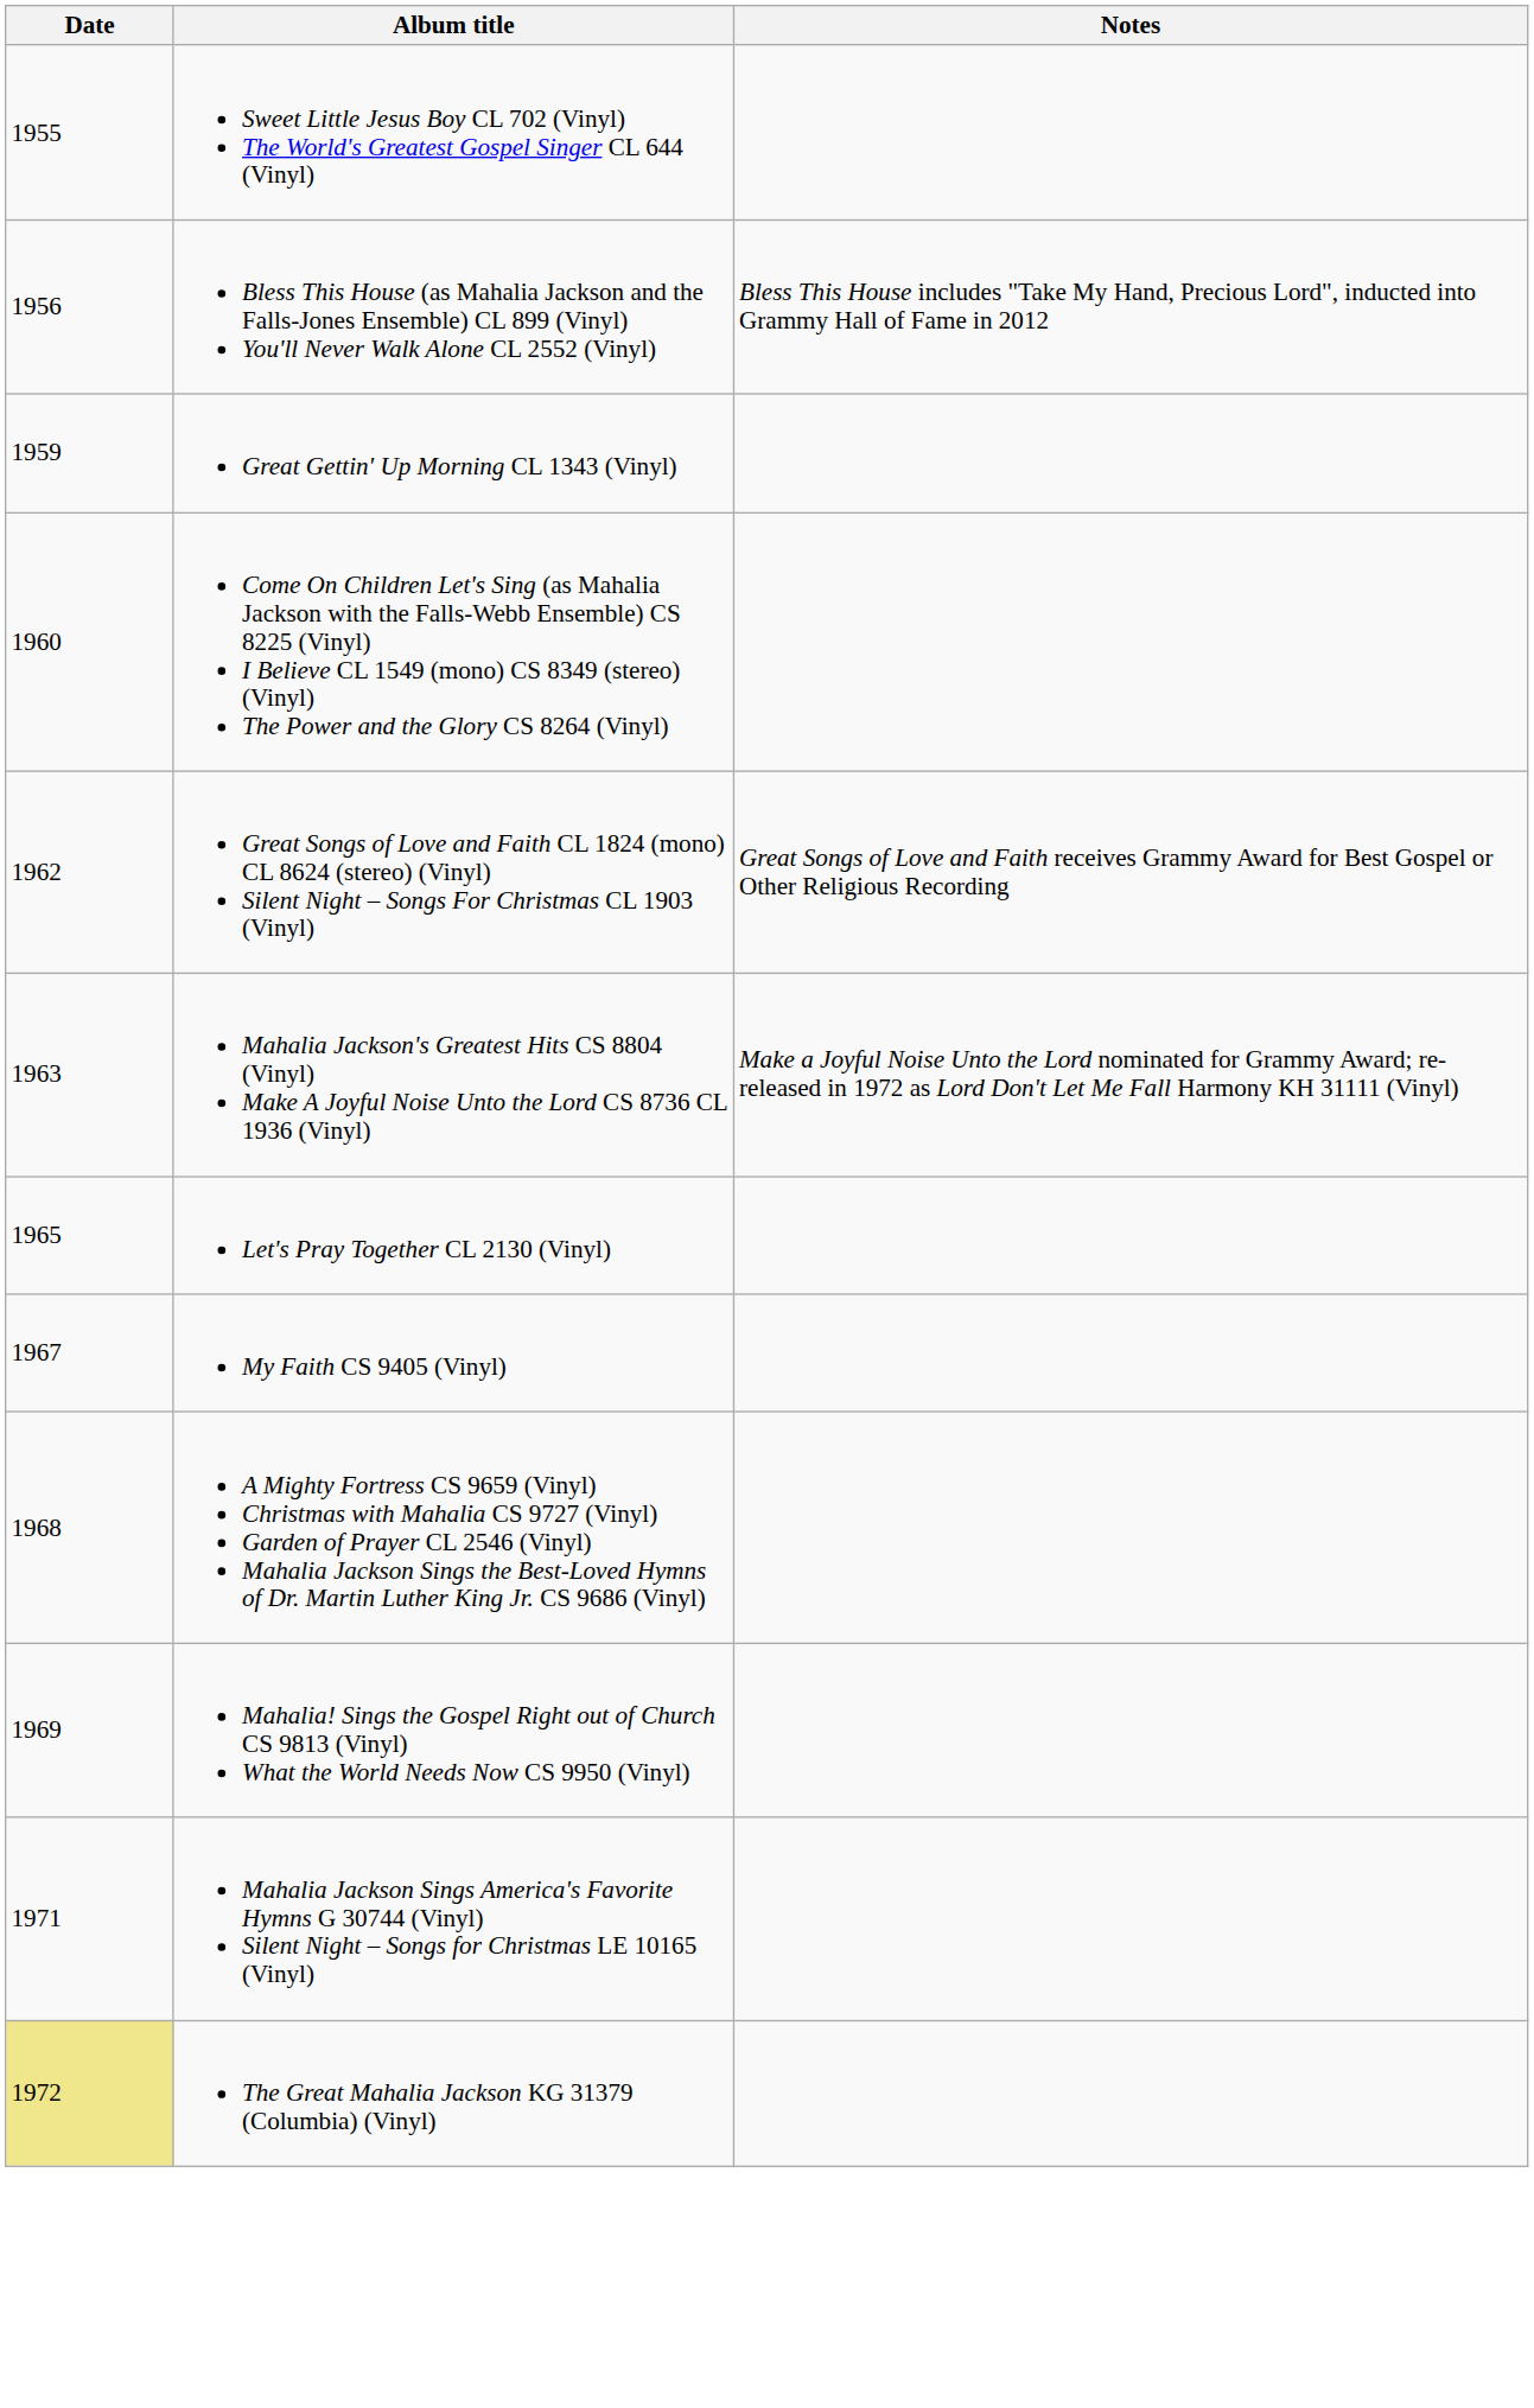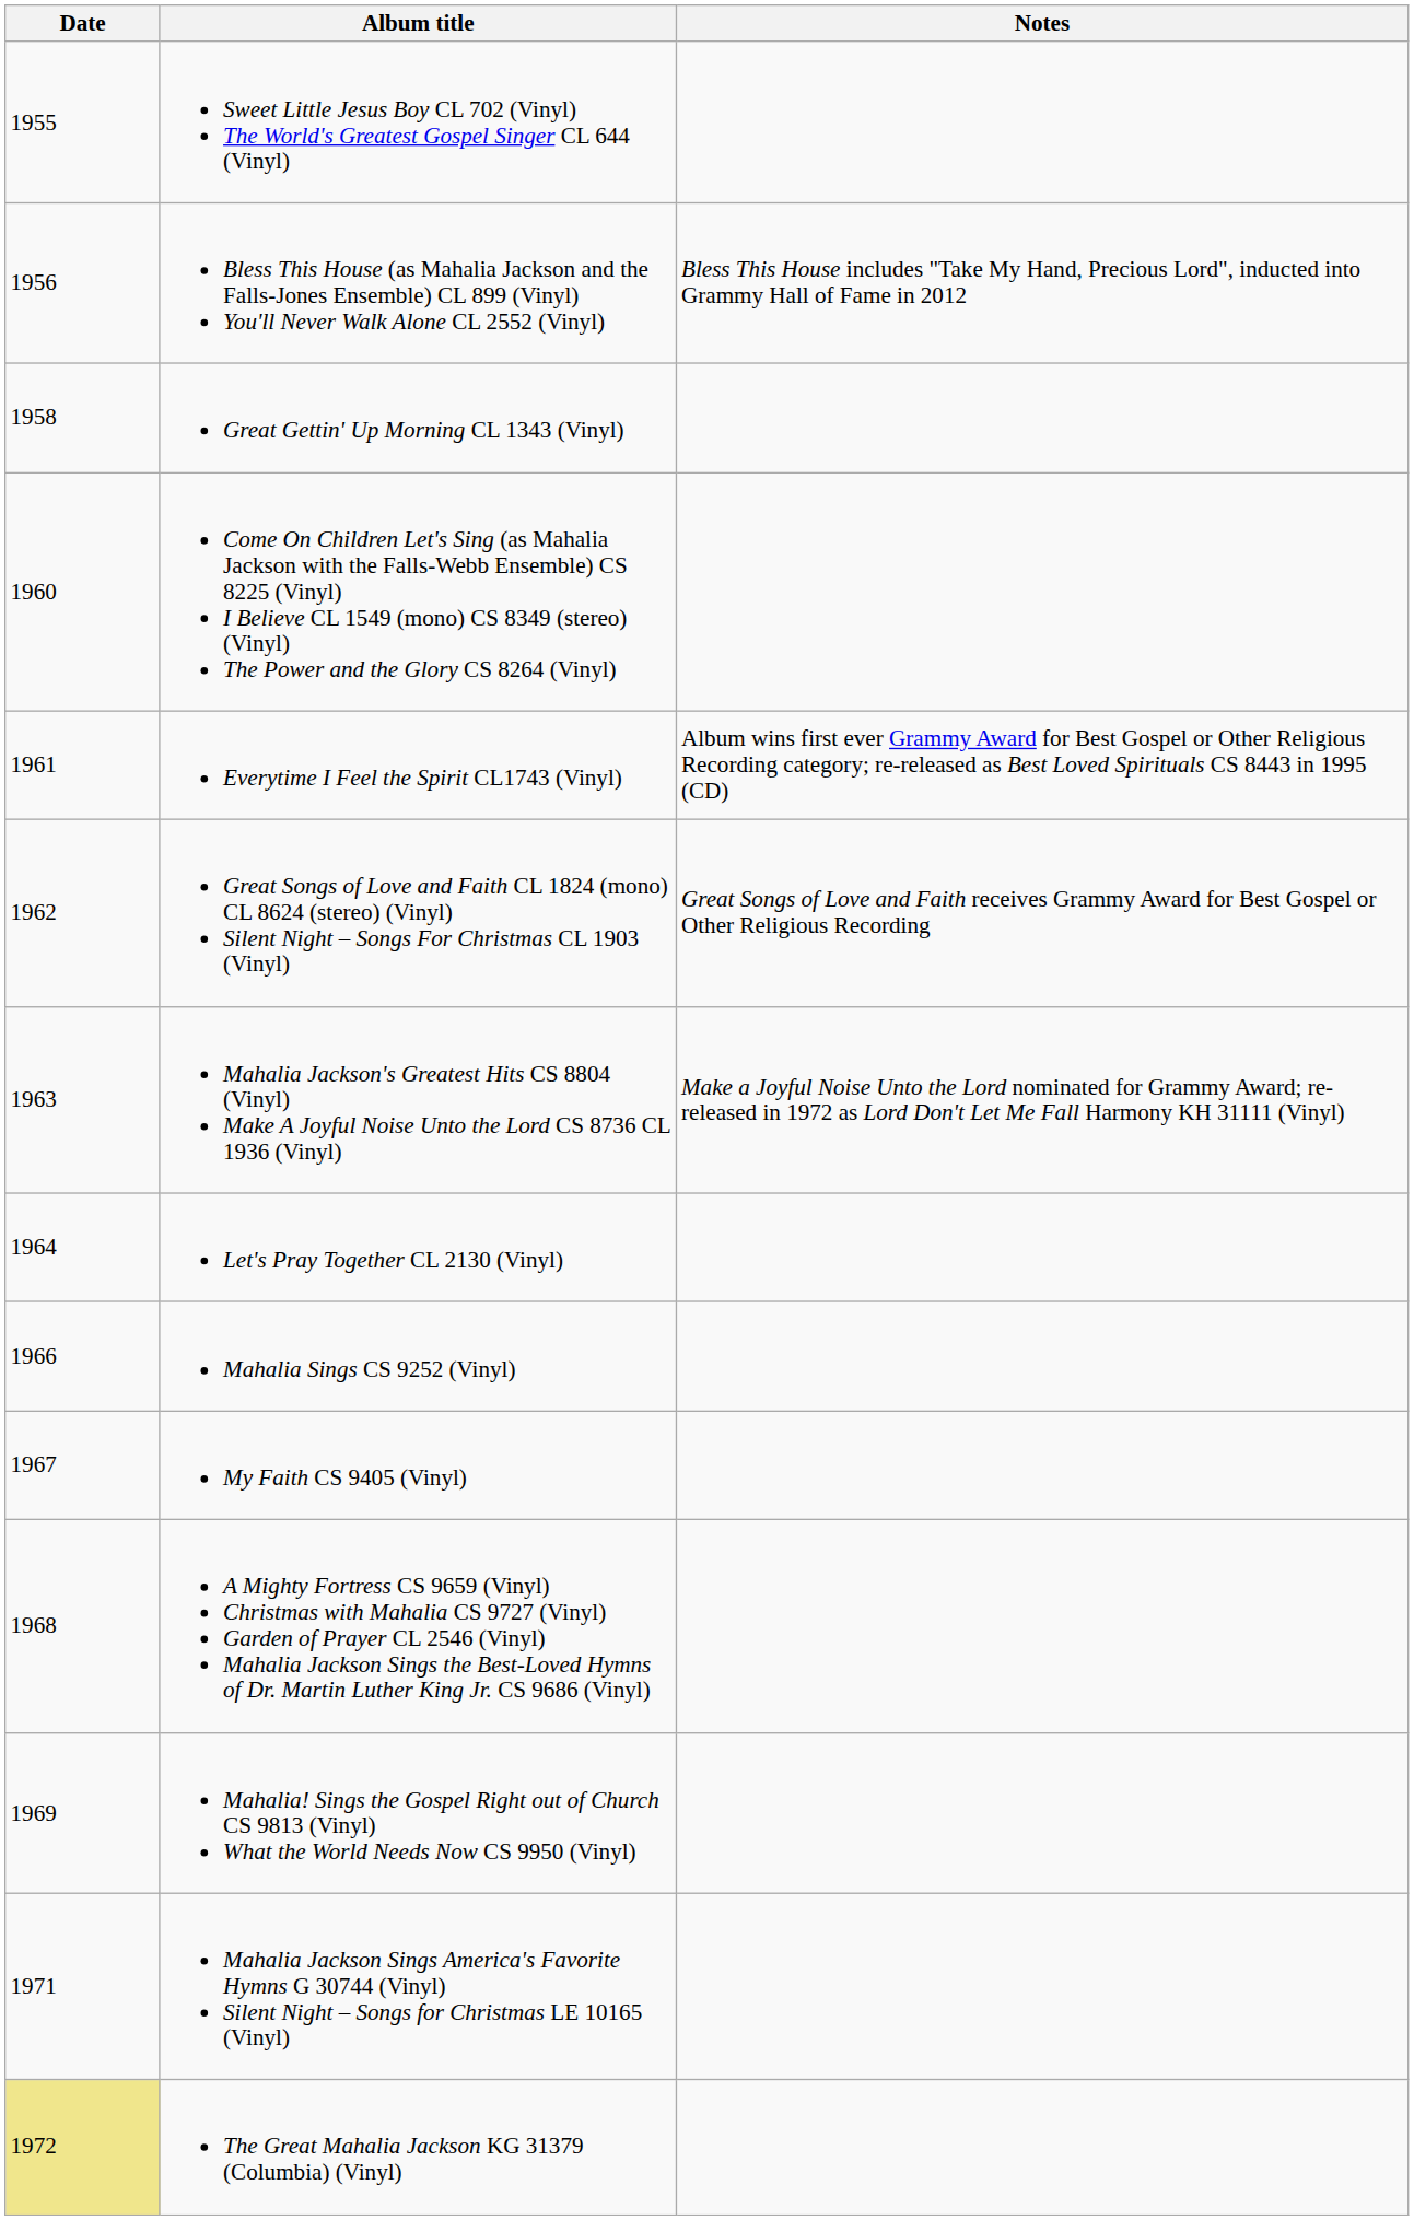 <table class="wikitable">
 <tr>
 <th scope="col" style="width: 100px;">Date</th>
 <th scope="col" style="width: 350px;">Album title</th>
 <th scope="col" style="width: 500px;">Notes</th>
 </tr>
 <tr>
 <td>1955</td>
 <td><br><ul><li><em>Sweet Little Jesus Boy</em> CL 702 (Vinyl)</li><li><em><a href='#'>The World's Greatest Gospel Singer</a></em> CL 644 (Vinyl)</li></ul></td>
 <td></td>
 </tr>
 <tr>
 <td>1956</td>
 <td><br><ul><li><em>Bless This House</em> (as Mahalia Jackson and the Falls-Jones Ensemble) CL 899 (Vinyl)</li><li><em>You'll Never Walk Alone</em> CL 2552 (Vinyl)</li></ul></td>
 <td><em>Bless This House</em> includes "Take My Hand, Precious Lord", inducted into Grammy Hall of Fame in 2012</td>
 </tr>
 <tr>
-<td>1959</td>
+<td>1958</td>
 <td><br><ul><li><em>Great Gettin' Up Morning</em> CL 1343 (Vinyl)</li></ul></td>
 <td></td>
 </tr>
 <tr>
 <td>1960</td>
 <td><br><ul><li><em>Come On Children Let's Sing</em> (as Mahalia Jackson with the Falls-Webb Ensemble) CS 8225 (Vinyl)</li><li><em>I Believe</em> CL 1549 (mono) CS 8349 (stereo) (Vinyl)</li><li><em>The Power and the Glory</em> CS 8264 (Vinyl)</li></ul></td>
 <td></td>
+</tr>
+<tr>
+<td>1961</td>
+<td><br><ul><li><em>Everytime I Feel the Spirit</em> CL1743 (Vinyl)</li></ul></td>
+<td>Album wins first ever <a href='#'>Grammy Award</a> for Best Gospel or Other Religious Recording category; re-released as <em>Best Loved Spirituals</em> CS 8443 in 1995 (CD)</td>
 </tr>
 <tr>
 <td>1962</td>
 <td><br><ul><li><em>Great Songs of Love and Faith</em> CL 1824 (mono) CL 8624 (stereo) (Vinyl)</li><li><em>Silent Night – Songs For Christmas</em> CL 1903 (Vinyl)</li></ul></td>
 <td><em>Great Songs of Love and Faith</em> receives Grammy Award for Best Gospel or Other Religious Recording</td>
 </tr>
 <tr>
 <td>1963</td>
 <td><br><ul><li><em>Mahalia Jackson's Greatest Hits</em> CS 8804 (Vinyl)</li><li><em>Make A Joyful Noise Unto the Lord</em> CS 8736 CL 1936 (Vinyl)</li></ul></td>
 <td><em>Make a Joyful Noise Unto the Lord</em> nominated for Grammy Award; re-released in 1972 as <em>Lord Don't Let Me Fall</em> Harmony KH 31111 (Vinyl)</td>
 </tr>
 <tr>
-<td>1965</td>
+<td>1964</td>
 <td><br><ul><li><em>Let's Pray Together</em> CL 2130 (Vinyl)</li></ul></td>
+<td></td>
+</tr>
+<tr>
+<td>1966</td>
+<td><br><ul><li><em>Mahalia Sings</em> CS 9252 (Vinyl)</li></ul></td>
 <td></td>
 </tr>
 <tr>
 <td>1967</td>
 <td><br><ul><li><em>My Faith</em> CS 9405 (Vinyl)</li></ul></td>
 <td></td>
 </tr>
 <tr>
 <td>1968</td>
 <td><br><ul><li><em>A Mighty Fortress</em> CS 9659 (Vinyl)</li><li><em>Christmas with Mahalia</em> CS 9727 (Vinyl)</li><li><em>Garden of Prayer</em> CL 2546 (Vinyl)</li><li><em>Mahalia Jackson Sings the Best-Loved Hymns of Dr. Martin Luther King Jr.</em> CS 9686 (Vinyl)</li></ul></td>
 <td></td>
 </tr>
 <tr>
 <td>1969</td>
 <td><br><ul><li><em>Mahalia! Sings the Gospel Right out of Church</em> CS 9813 (Vinyl)</li><li><em>What the World Needs Now</em> CS 9950 (Vinyl)</li></ul></td>
 <td></td>
 </tr>
 <tr>
 <td>1971</td>
 <td><br><ul><li><em>Mahalia Jackson Sings America's Favorite Hymns</em> G 30744 (Vinyl)</li><li><em>Silent Night – Songs for Christmas</em> LE 10165 (Vinyl)</li></ul></td>
 <td></td>
 </tr>
 <tr>
 <td style="background: khaki;">1972</td>
 <td><br><ul><li><em>The Great Mahalia Jackson</em> KG 31379 (Columbia) (Vinyl)</li></ul></td>
 <td></td>
 </tr>
 </table>
